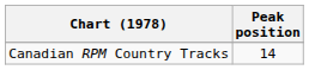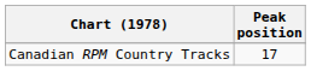 <table class="wikitable sortable">
 <tr>
 <th align="left">Chart (1978)</th>
 <th align="center">Peak<br>position</th>
 </tr>
 <tr>
 </tr>
 <tr>
 <td align="left">Canadian <em>RPM</em> Country Tracks</td>
-<td align="center">14</td>
+<td align="center">17</td>
 </tr>
 </table>
